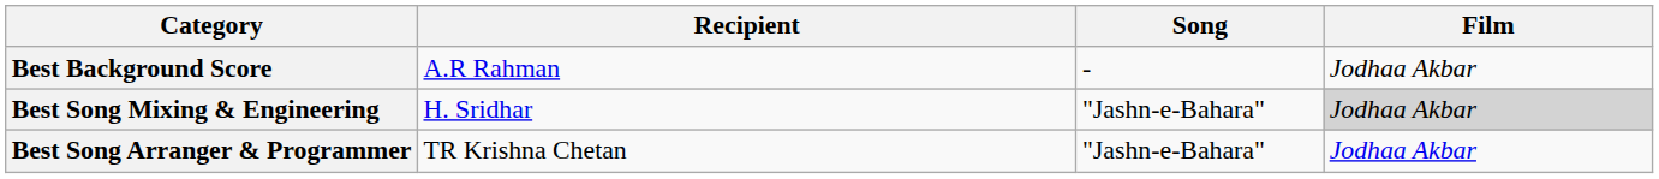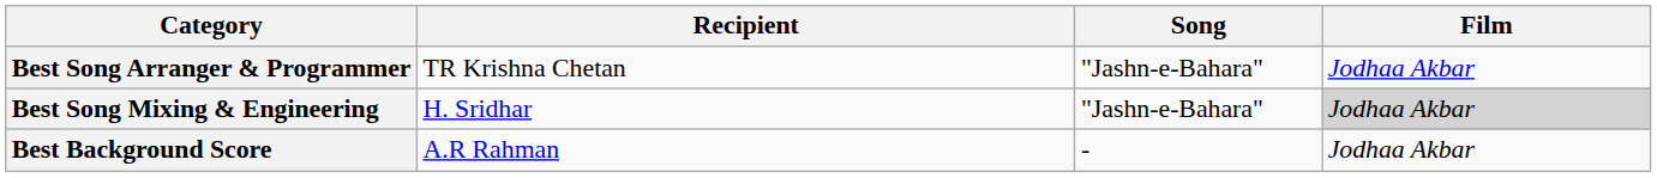 <table class="wikitable">
 <tr>
 <th scope="col" width=25%>Category</th>
 <th scope="col" width=40%>Recipient</th>
 <th scope="col" width=15%>Song</th>
 <th scope="col" width=20%>Film</th>
 </tr>
 <tr>
-<th scope="row" style="text-align: left;">Best Background Score</th>
-<td><a href='#'>A.R Rahman</a></td>
-<td>-</td>
-<td><em>Jodhaa Akbar</em></td>
+<th scope="row" style="text-align: left;">Best Song Arranger & Programmer</th>
+<td>TR Krishna Chetan</td>
+<td>"Jashn-e-Bahara"</td>
+<td><em><a href='#'>Jodhaa Akbar</a></em></td>
 </tr>
 <tr>
 <th scope="row" style="text-align: left;">Best Song Mixing & Engineering</th>
 <td><a href='#'>H. Sridhar</a></td>
 <td>"Jashn-e-Bahara"</td>
 <td style="background: lightgrey;"><em>Jodhaa Akbar</em></td>
 </tr>
 <tr>
-<th scope="row" style="text-align: left;">Best Song Arranger & Programmer</th>
-<td>TR Krishna Chetan</td>
-<td>"Jashn-e-Bahara"</td>
-<td><em><a href='#'>Jodhaa Akbar</a></em></td>
+<th scope="row" style="text-align: left;">Best Background Score</th>
+<td><a href='#'>A.R Rahman</a></td>
+<td>-</td>
+<td><em>Jodhaa Akbar</em></td>
 </tr>
 </table>
